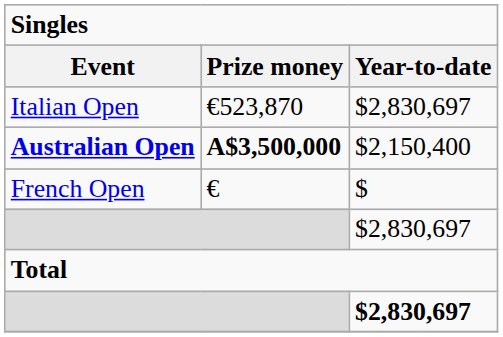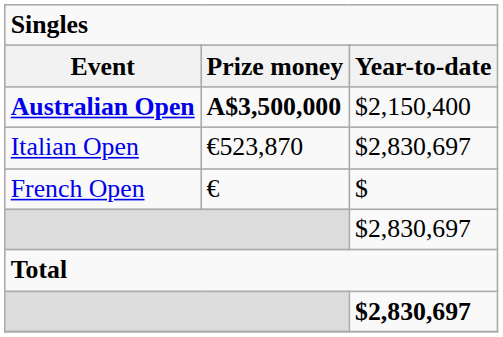 <table class="wikitable sortable">
 <tr>
 <td colspan=3><strong>Singles</strong></td>
 </tr>
 <tr>
 <th>Event</th>
 <th>Prize money</th>
 <th>Year-to-date</th>
 </tr>
 <tr>
+<td><strong><a href='#'>Australian Open</a></strong></td>
+<td><strong>A$3,500,000</strong></td>
+<td>$2,150,400</td>
+</tr>
+<tr>
 <td><a href='#'>Italian Open</a></td>
 <td>€523,870</td>
 <td>$2,830,697</td>
-</tr>
-<tr>
-<td><strong><a href='#'>Australian Open</a></strong></td>
-<td><strong>A$3,500,000</strong></td>
-<td>$2,150,400</td>
 </tr>
 <tr>
 <td><a href='#'>French Open</a></td>
 <td>€</td>
 <td>$<br></td>
 </tr>
 <tr class="sortbottom">
 <td colspan=2 bgcolor=#DCDCDC></td>
 <td>$2,830,697</td>
 </tr>
 <tr>
 <td colspan=3><strong>Total</strong></td>
 </tr>
 <tr class="sortbottom">
 <td colspan=2 bgcolor=#DCDCDC></td>
 <td><strong>$2,830,697</strong></td>
 </tr>
 <tr>
 </tr>
 </table>
